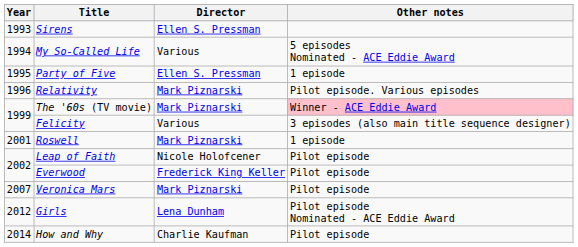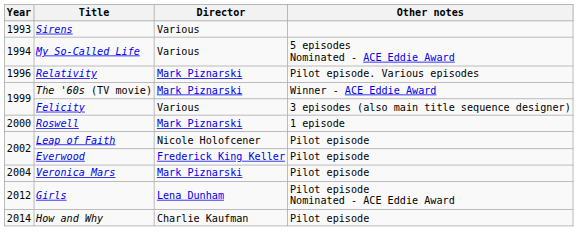 <table class="wikitable">
 <tr style="background:#b0c4de; text-align:center;">
 <th>Year</th>
 <th>Title</th>
 <th>Director</th>
 <th>Other notes</th>
 </tr>
 <tr>
 <td>1993</td>
 <td><em><a href='#'>Sirens</a></em></td>
-<td><a href='#'>Ellen S. Pressman</a></td>
+<td>Various</td>
 <td></td>
 </tr>
 <tr>
 <td>1994</td>
 <td><em><a href='#'>My So-Called Life</a></em></td>
 <td>Various</td>
 <td>5 episodes<br>Nominated - <a href='#'>ACE Eddie Award</a></td>
-</tr>
-<tr>
-<td>1995</td>
-<td><em><a href='#'>Party of Five</a></em></td>
-<td><a href='#'>Ellen S. Pressman</a></td>
-<td>1 episode</td>
 </tr>
 <tr>
 <td>1996</td>
 <td><em><a href='#'>Relativity</a></em></td>
 <td><a href='#'>Mark Piznarski</a></td>
 <td>Pilot episode. Various episodes</td>
 </tr>
 <tr>
 <td rowspan="2">1999</td>
 <td><em>The '60s</em> (TV movie)</td>
 <td><a href='#'>Mark Piznarski</a></td>
-<td style="background: pink;">Winner - <a href='#'>ACE Eddie Award</a></td>
+<td>Winner - <a href='#'>ACE Eddie Award</a></td>
 </tr>
 <tr>
 <td><em><a href='#'>Felicity</a></em></td>
 <td>Various</td>
 <td>3 episodes (also main title sequence designer)</td>
 </tr>
 <tr>
-<td>2001</td>
+<td>2000</td>
 <td><em><a href='#'>Roswell</a></em></td>
 <td><a href='#'>Mark Piznarski</a></td>
 <td>1 episode</td>
 </tr>
 <tr>
 <td rowspan="2">2002</td>
 <td><em><a href='#'>Leap of Faith</a></em></td>
 <td>Nicole Holofcener</td>
 <td>Pilot episode</td>
 </tr>
 <tr>
 <td><em><a href='#'>Everwood</a></em></td>
 <td><a href='#'>Frederick King Keller</a></td>
 <td>Pilot episode</td>
 </tr>
 <tr>
-<td>2007</td>
+<td>2004</td>
 <td><em><a href='#'>Veronica Mars</a></em></td>
 <td><a href='#'>Mark Piznarski</a></td>
 <td>Pilot episode</td>
 </tr>
 <tr>
 <td>2012</td>
 <td><em><a href='#'>Girls</a></em></td>
 <td><a href='#'>Lena Dunham</a></td>
 <td>Pilot episode<br>Nominated - ACE Eddie Award</td>
 </tr>
 <tr>
 <td>2014</td>
 <td><em>How and Why</em></td>
 <td>Charlie Kaufman</td>
 <td>Pilot episode</td>
 </tr>
 </table>
